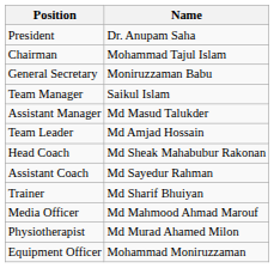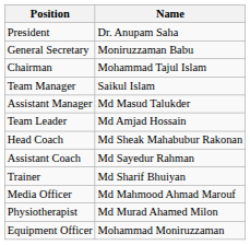 <table class="wikitable" style="text-align:left">
 <tr>
 <th>Position</th>
 <th>Name</th>
 </tr>
 <tr>
 <td>President</td>
 <td> Dr. Anupam Saha</td>
 </tr>
 <tr>
+<td>General Secretary</td>
+<td> Moniruzzaman Babu</td>
+</tr>
+<tr>
 <td>Chairman</td>
 <td> Mohammad Tajul Islam</td>
-</tr>
-<tr>
-<td>General Secretary</td>
-<td> Moniruzzaman Babu</td>
 </tr>
 <tr>
 <td>Team Manager</td>
 <td> Saikul Islam</td>
 </tr>
 <tr>
 <td>Assistant Manager</td>
 <td> Md Masud Talukder</td>
 </tr>
 <tr>
 <td>Team Leader</td>
 <td> Md Amjad Hossain</td>
 </tr>
 <tr>
 <td>Head Coach</td>
 <td> Md Sheak Mahabubur Rakonan</td>
 </tr>
 <tr>
 <td>Assistant Coach</td>
 <td> Md Sayedur Rahman</td>
 </tr>
 <tr>
 <td>Trainer</td>
 <td> Md Sharif Bhuiyan</td>
 </tr>
 <tr>
 <td>Media Officer</td>
 <td> Md Mahmood Ahmad Marouf</td>
 </tr>
 <tr>
 <td>Physiotherapist</td>
 <td> Md Murad Ahamed Milon</td>
 </tr>
 <tr>
 <td>Equipment Officer</td>
 <td> Mohammad Moniruzzaman</td>
 </tr>
 </table>
